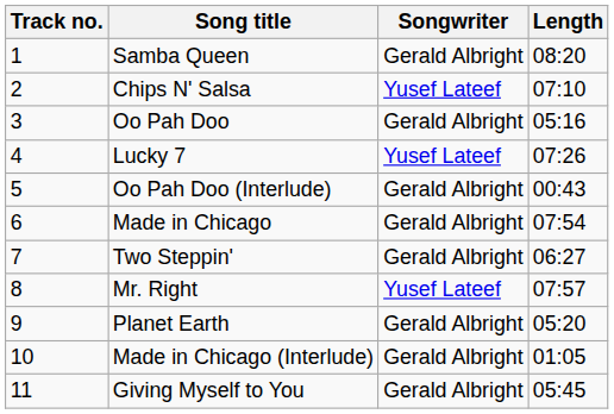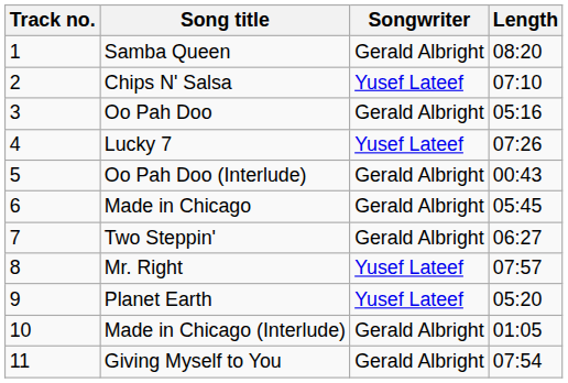 <table class="wikitable">
 <tr>
 <th>Track no.</th>
 <th>Song title</th>
 <th>Songwriter</th>
 <th>Length</th>
 </tr>
 <tr>
 <td>1</td>
 <td>Samba Queen</td>
 <td>Gerald Albright</td>
 <td>08:20</td>
 </tr>
 <tr>
 <td>2</td>
 <td>Chips N' Salsa</td>
 <td><a href='#'>Yusef Lateef</a></td>
 <td>07:10</td>
 </tr>
 <tr>
 <td>3</td>
 <td>Oo Pah Doo</td>
 <td>Gerald Albright</td>
 <td>05:16</td>
 </tr>
 <tr>
 <td>4</td>
 <td>Lucky 7</td>
 <td><a href='#'>Yusef Lateef</a></td>
 <td>07:26</td>
 </tr>
 <tr>
 <td>5</td>
 <td>Oo Pah Doo (Interlude)</td>
 <td>Gerald Albright</td>
 <td>00:43</td>
 </tr>
 <tr>
 <td>6</td>
 <td>Made in Chicago</td>
 <td>Gerald Albright</td>
-<td>07:54</td>
+<td>05:45</td>
 </tr>
 <tr>
 <td>7</td>
 <td>Two Steppin'</td>
 <td>Gerald Albright</td>
 <td>06:27</td>
 </tr>
 <tr>
 <td>8</td>
 <td>Mr. Right</td>
 <td><a href='#'>Yusef Lateef</a></td>
 <td>07:57</td>
 </tr>
 <tr>
 <td>9</td>
 <td>Planet Earth</td>
-<td>Gerald Albright</td>
+<td><a href='#'>Yusef Lateef</a></td>
 <td>05:20</td>
 </tr>
 <tr>
 <td>10</td>
 <td>Made in Chicago (Interlude)</td>
 <td>Gerald Albright</td>
 <td>01:05</td>
 </tr>
 <tr>
 <td>11</td>
 <td>Giving Myself to You</td>
 <td>Gerald Albright</td>
-<td>05:45</td>
+<td>07:54</td>
 </tr>
 </table>
